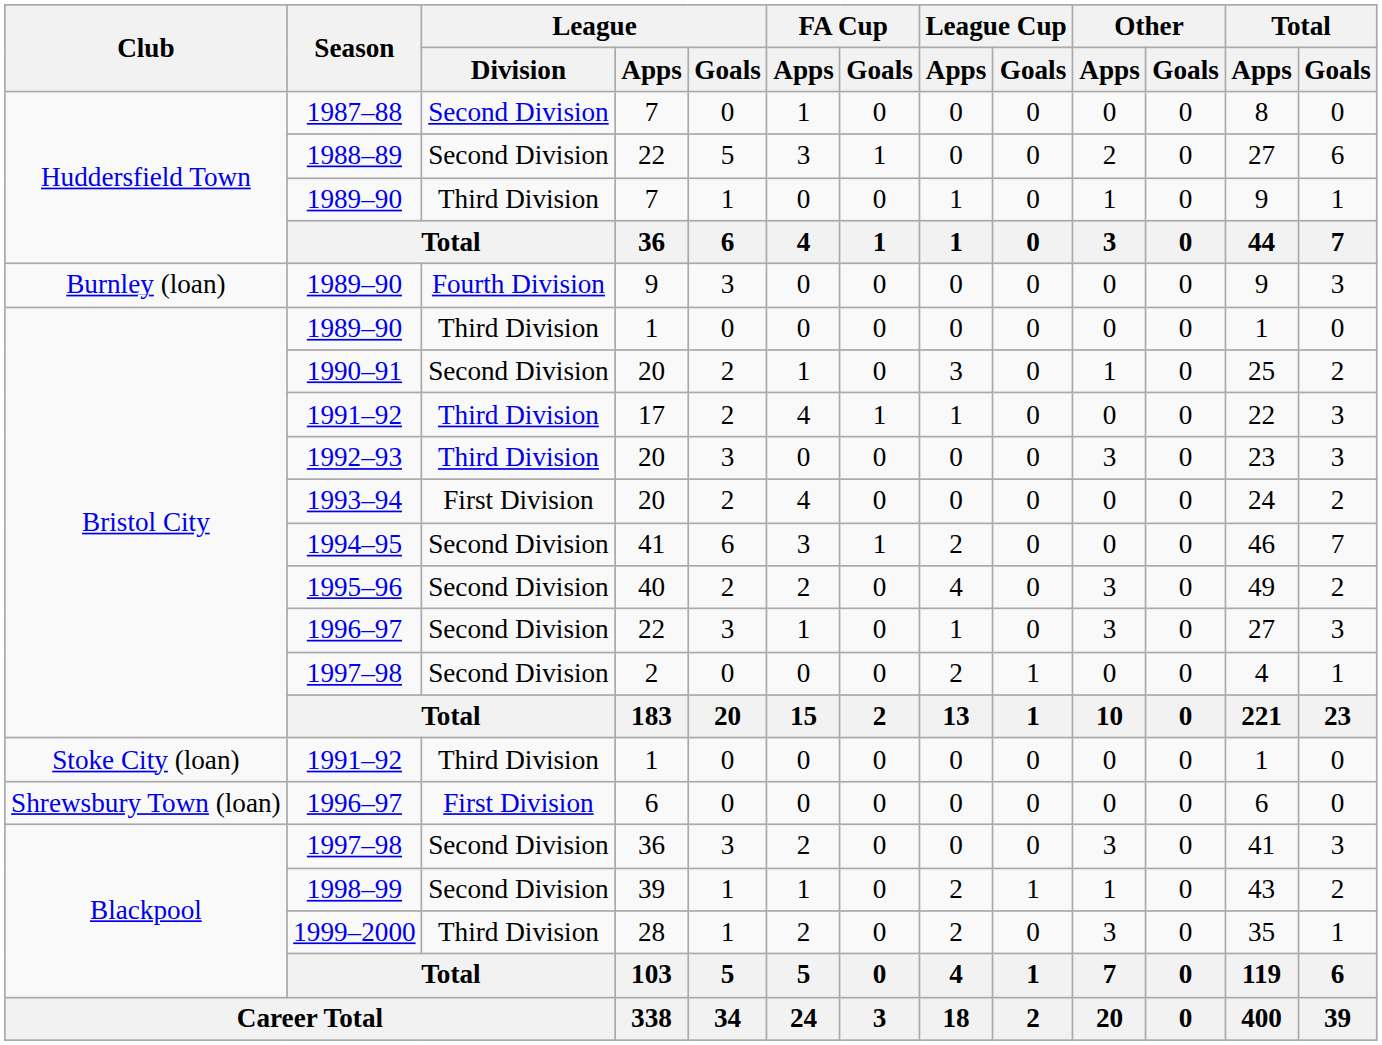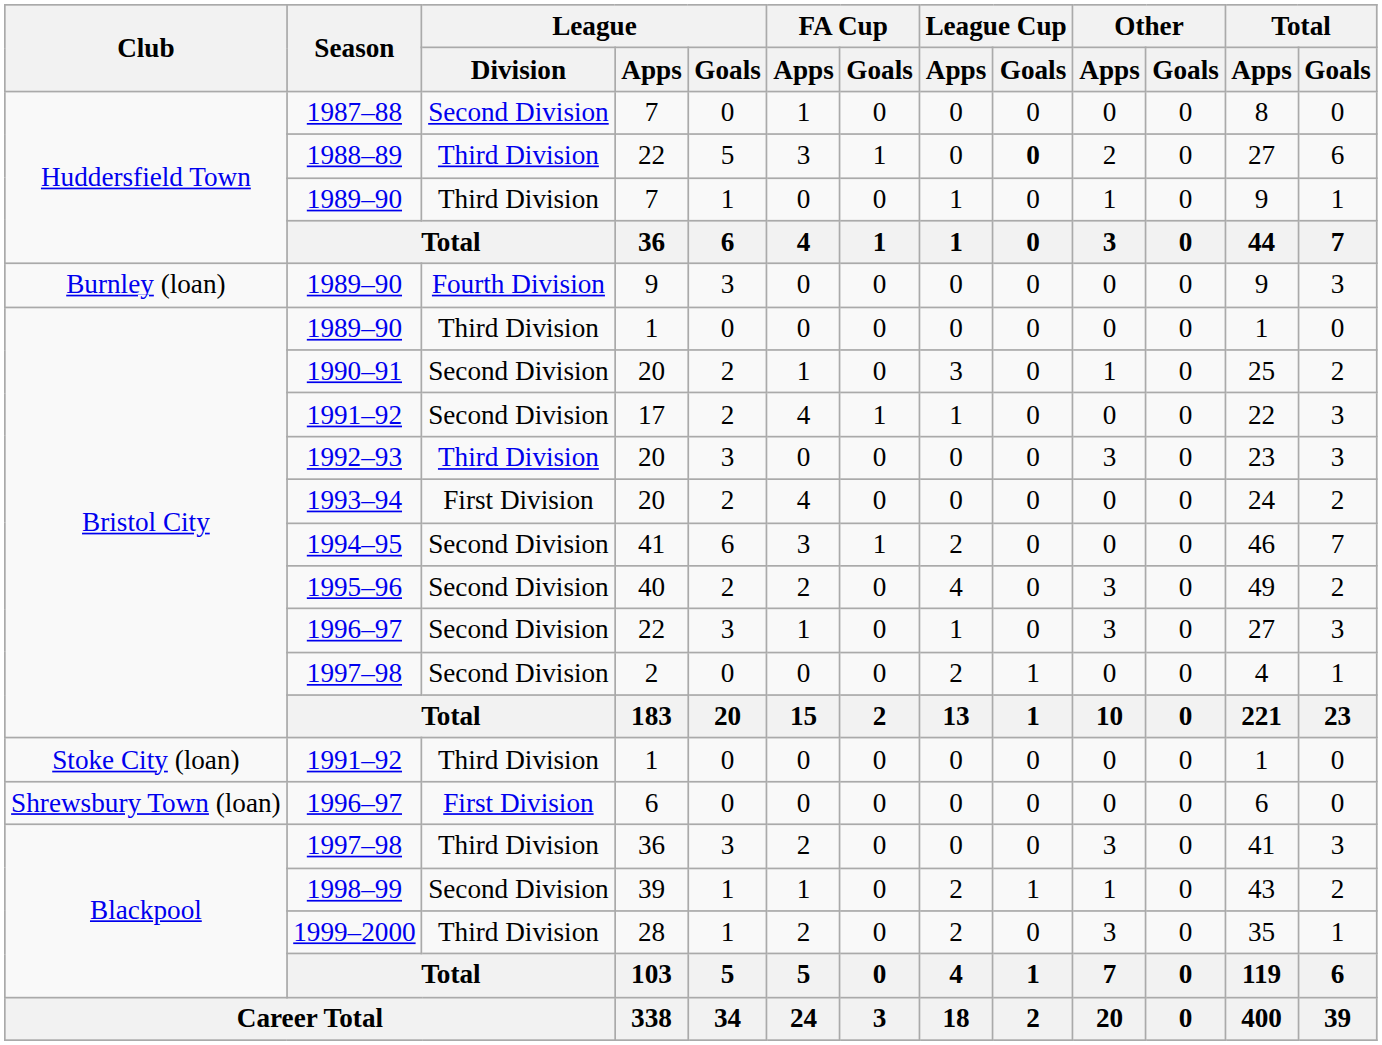 <table class="wikitable" style="text-align: center;">
 <tr>
 <th rowspan="2">Club</th>
 <th rowspan="2">Season</th>
 <th colspan="3">League</th>
 <th colspan="2">FA Cup</th>
 <th colspan="2">League Cup</th>
 <th colspan="2">Other</th>
 <th colspan="2">Total</th>
 </tr>
 <tr>
 <th>Division</th>
 <th>Apps</th>
 <th>Goals</th>
 <th>Apps</th>
 <th>Goals</th>
 <th>Apps</th>
 <th>Goals</th>
 <th>Apps</th>
 <th>Goals</th>
 <th>Apps</th>
 <th>Goals</th>
 </tr>
 <tr>
 <td rowspan="4"><a href='#'>Huddersfield Town</a></td>
 <td><a href='#'>1987–88</a></td>
 <td><a href='#'>Second Division</a></td>
 <td>7</td>
 <td>0</td>
 <td>1</td>
 <td>0</td>
 <td>0</td>
 <td>0</td>
 <td>0</td>
 <td>0</td>
 <td>8</td>
 <td>0</td>
 </tr>
 <tr>
 <td><a href='#'>1988–89</a></td>
-<td>Second Division</td>
+<td><a href='#'>Third Division</a></td>
 <td>22</td>
 <td>5</td>
 <td>3</td>
 <td>1</td>
 <td>0</td>
-<td>0</td>
+<td><strong>0</strong></td>
 <td>2</td>
 <td>0</td>
 <td>27</td>
 <td>6</td>
 </tr>
 <tr>
 <td><a href='#'>1989–90</a></td>
 <td>Third Division</td>
 <td>7</td>
 <td>1</td>
 <td>0</td>
 <td>0</td>
 <td>1</td>
 <td>0</td>
 <td>1</td>
 <td>0</td>
 <td>9</td>
 <td>1</td>
 </tr>
 <tr>
 <th colspan=2>Total</th>
 <th>36</th>
 <th>6</th>
 <th>4</th>
 <th>1</th>
 <th>1</th>
 <th>0</th>
 <th>3</th>
 <th>0</th>
 <th>44</th>
 <th>7</th>
 </tr>
 <tr>
 <td><a href='#'>Burnley</a> (loan)</td>
 <td><a href='#'>1989–90</a></td>
 <td><a href='#'>Fourth Division</a></td>
 <td>9</td>
 <td>3</td>
 <td>0</td>
 <td>0</td>
 <td>0</td>
 <td>0</td>
 <td>0</td>
 <td>0</td>
 <td>9</td>
 <td>3</td>
 </tr>
 <tr>
 <td rowspan="10"><a href='#'>Bristol City</a></td>
 <td><a href='#'>1989–90</a></td>
 <td>Third Division</td>
 <td>1</td>
 <td>0</td>
 <td>0</td>
 <td>0</td>
 <td>0</td>
 <td>0</td>
 <td>0</td>
 <td>0</td>
 <td>1</td>
 <td>0</td>
 </tr>
 <tr>
 <td><a href='#'>1990–91</a></td>
 <td>Second Division</td>
 <td>20</td>
 <td>2</td>
 <td>1</td>
 <td>0</td>
 <td>3</td>
 <td>0</td>
 <td>1</td>
 <td>0</td>
 <td>25</td>
 <td>2</td>
 </tr>
 <tr>
 <td><a href='#'>1991–92</a></td>
-<td><a href='#'>Third Division</a></td>
+<td>Second Division</td>
 <td>17</td>
 <td>2</td>
 <td>4</td>
 <td>1</td>
 <td>1</td>
 <td>0</td>
 <td>0</td>
 <td>0</td>
 <td>22</td>
 <td>3</td>
 </tr>
 <tr>
 <td><a href='#'>1992–93</a></td>
 <td><a href='#'>Third Division</a></td>
 <td>20</td>
 <td>3</td>
 <td>0</td>
 <td>0</td>
 <td>0</td>
 <td>0</td>
 <td>3</td>
 <td>0</td>
 <td>23</td>
 <td>3</td>
 </tr>
 <tr>
 <td><a href='#'>1993–94</a></td>
 <td>First Division</td>
 <td>20</td>
 <td>2</td>
 <td>4</td>
 <td>0</td>
 <td>0</td>
 <td>0</td>
 <td>0</td>
 <td>0</td>
 <td>24</td>
 <td>2</td>
 </tr>
 <tr>
 <td><a href='#'>1994–95</a></td>
 <td>Second Division</td>
 <td>41</td>
 <td>6</td>
 <td>3</td>
 <td>1</td>
 <td>2</td>
 <td>0</td>
 <td>0</td>
 <td>0</td>
 <td>46</td>
 <td>7</td>
 </tr>
 <tr>
 <td><a href='#'>1995–96</a></td>
 <td>Second Division</td>
 <td>40</td>
 <td>2</td>
 <td>2</td>
 <td>0</td>
 <td>4</td>
 <td>0</td>
 <td>3</td>
 <td>0</td>
 <td>49</td>
 <td>2</td>
 </tr>
 <tr>
 <td><a href='#'>1996–97</a></td>
 <td>Second Division</td>
 <td>22</td>
 <td>3</td>
 <td>1</td>
 <td>0</td>
 <td>1</td>
 <td>0</td>
 <td>3</td>
 <td>0</td>
 <td>27</td>
 <td>3</td>
 </tr>
 <tr>
 <td><a href='#'>1997–98</a></td>
 <td>Second Division</td>
 <td>2</td>
 <td>0</td>
 <td>0</td>
 <td>0</td>
 <td>2</td>
 <td>1</td>
 <td>0</td>
 <td>0</td>
 <td>4</td>
 <td>1</td>
 </tr>
 <tr>
 <th colspan=2>Total</th>
 <th>183</th>
 <th>20</th>
 <th>15</th>
 <th>2</th>
 <th>13</th>
 <th>1</th>
 <th>10</th>
 <th>0</th>
 <th>221</th>
 <th>23</th>
 </tr>
 <tr>
 <td><a href='#'>Stoke City</a> (loan)</td>
 <td><a href='#'>1991–92</a></td>
 <td>Third Division</td>
 <td>1</td>
 <td>0</td>
 <td>0</td>
 <td>0</td>
 <td>0</td>
 <td>0</td>
 <td>0</td>
 <td>0</td>
 <td>1</td>
 <td>0</td>
 </tr>
 <tr>
 <td><a href='#'>Shrewsbury Town</a> (loan)</td>
 <td><a href='#'>1996–97</a></td>
 <td><a href='#'>First Division</a></td>
 <td>6</td>
 <td>0</td>
 <td>0</td>
 <td>0</td>
 <td>0</td>
 <td>0</td>
 <td>0</td>
 <td>0</td>
 <td>6</td>
 <td>0</td>
 </tr>
 <tr>
 <td rowspan="4"><a href='#'>Blackpool</a></td>
 <td><a href='#'>1997–98</a></td>
-<td>Second Division</td>
+<td>Third Division</td>
 <td>36</td>
 <td>3</td>
 <td>2</td>
 <td>0</td>
 <td>0</td>
 <td>0</td>
 <td>3</td>
 <td>0</td>
 <td>41</td>
 <td>3</td>
 </tr>
 <tr>
 <td><a href='#'>1998–99</a></td>
 <td>Second Division</td>
 <td>39</td>
 <td>1</td>
 <td>1</td>
 <td>0</td>
 <td>2</td>
 <td>1</td>
 <td>1</td>
 <td>0</td>
 <td>43</td>
 <td>2</td>
 </tr>
 <tr>
 <td><a href='#'>1999–2000</a></td>
 <td>Third Division</td>
 <td>28</td>
 <td>1</td>
 <td>2</td>
 <td>0</td>
 <td>2</td>
 <td>0</td>
 <td>3</td>
 <td>0</td>
 <td>35</td>
 <td>1</td>
 </tr>
 <tr>
 <th colspan=2>Total</th>
 <th>103</th>
 <th>5</th>
 <th>5</th>
 <th>0</th>
 <th>4</th>
 <th>1</th>
 <th>7</th>
 <th>0</th>
 <th>119</th>
 <th>6</th>
 </tr>
 <tr>
 <th colspan=3>Career Total</th>
 <th>338</th>
 <th>34</th>
 <th>24</th>
 <th>3</th>
 <th>18</th>
 <th>2</th>
 <th>20</th>
 <th>0</th>
 <th>400</th>
 <th>39</th>
 </tr>
 </table>
